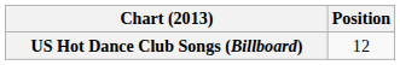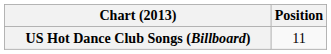 <table class="wikitable plainrowheaders" style="text-align:center;" border="1">
 <tr>
 <th scope="col" style="width:18.5em;">Chart (2013)</th>
 <th scope="col">Position</th>
 </tr>
 <tr>
 <th scope="row">US Hot Dance Club Songs (<em>Billboard</em>)</th>
-<td>12</td>
+<td>11</td>
 </tr>
 </table>
